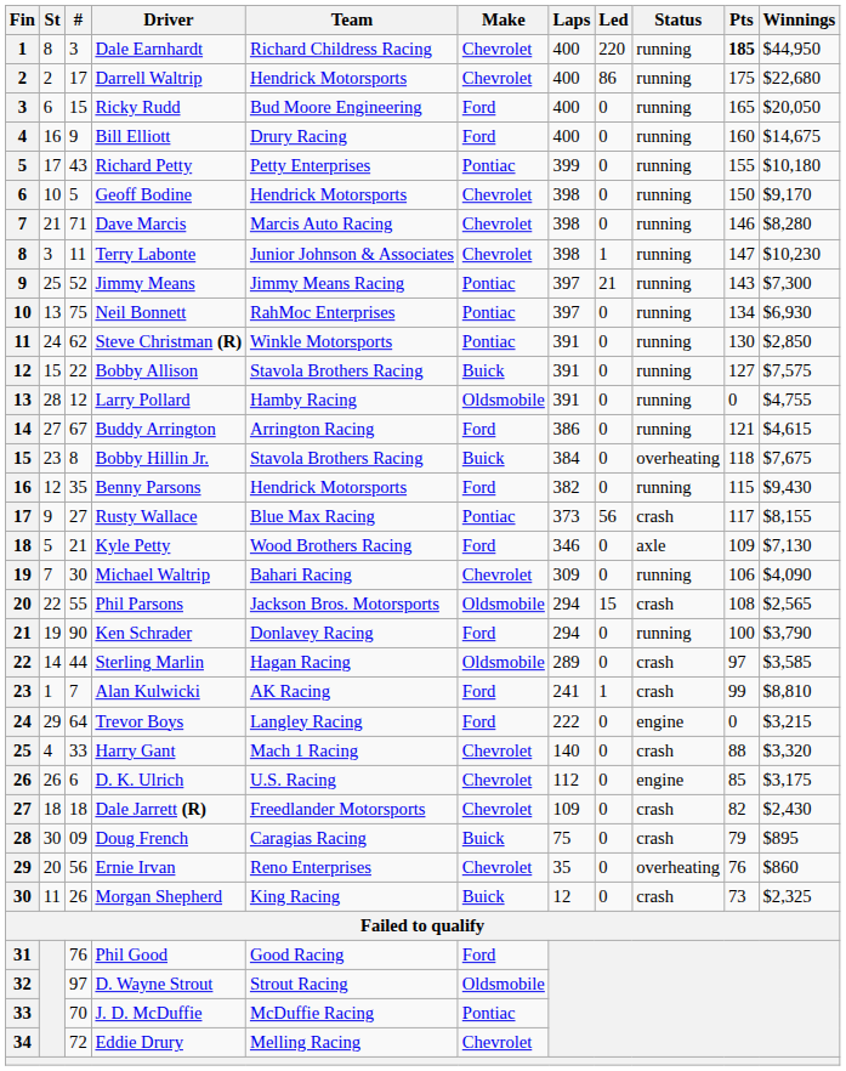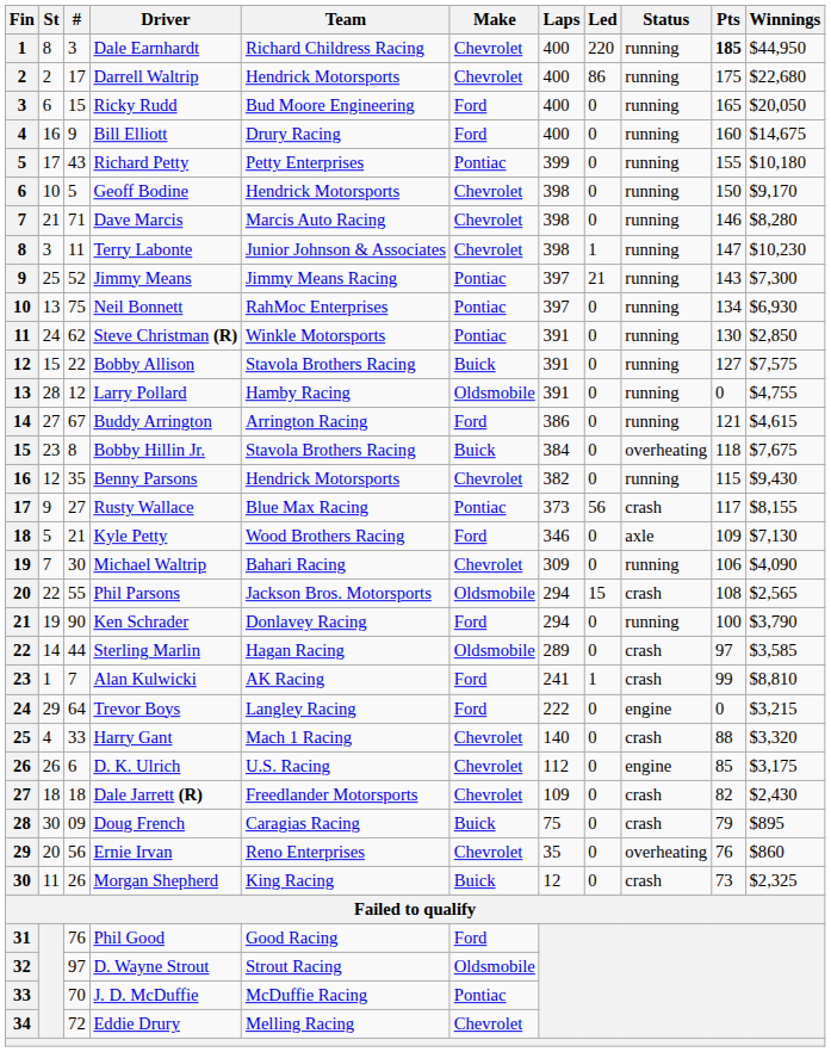 <table class="wikitable" style="font-size:95%">
 <tr>
 <th>Fin</th>
 <th>St</th>
 <th>#</th>
 <th>Driver</th>
 <th>Team</th>
 <th>Make</th>
 <th>Laps</th>
 <th>Led</th>
 <th>Status</th>
 <th>Pts</th>
 <th>Winnings</th>
 </tr>
 <tr>
 <th>1</th>
 <td>8</td>
 <td>3</td>
 <td><a href='#'>Dale Earnhardt</a></td>
 <td><a href='#'>Richard Childress Racing</a></td>
 <td><a href='#'>Chevrolet</a></td>
 <td>400</td>
 <td>220</td>
 <td>running</td>
 <td><strong>185</strong></td>
 <td>$44,950</td>
 </tr>
 <tr>
 <th>2</th>
 <td>2</td>
 <td>17</td>
 <td><a href='#'>Darrell Waltrip</a></td>
 <td><a href='#'>Hendrick Motorsports</a></td>
 <td><a href='#'>Chevrolet</a></td>
 <td>400</td>
 <td>86</td>
 <td>running</td>
 <td>175</td>
 <td>$22,680</td>
 </tr>
 <tr>
 <th>3</th>
 <td>6</td>
 <td>15</td>
 <td><a href='#'>Ricky Rudd</a></td>
 <td><a href='#'>Bud Moore Engineering</a></td>
 <td><a href='#'>Ford</a></td>
 <td>400</td>
 <td>0</td>
 <td>running</td>
 <td>165</td>
 <td>$20,050</td>
 </tr>
 <tr>
 <th>4</th>
 <td>16</td>
 <td>9</td>
 <td><a href='#'>Bill Elliott</a></td>
 <td><a href='#'>Drury Racing</a></td>
 <td><a href='#'>Ford</a></td>
 <td>400</td>
 <td>0</td>
 <td>running</td>
 <td>160</td>
 <td>$14,675</td>
 </tr>
 <tr>
 <th>5</th>
 <td>17</td>
 <td>43</td>
 <td><a href='#'>Richard Petty</a></td>
 <td><a href='#'>Petty Enterprises</a></td>
 <td><a href='#'>Pontiac</a></td>
 <td>399</td>
 <td>0</td>
 <td>running</td>
 <td>155</td>
 <td>$10,180</td>
 </tr>
 <tr>
 <th>6</th>
 <td>10</td>
 <td>5</td>
 <td><a href='#'>Geoff Bodine</a></td>
 <td><a href='#'>Hendrick Motorsports</a></td>
 <td><a href='#'>Chevrolet</a></td>
 <td>398</td>
 <td>0</td>
 <td>running</td>
 <td>150</td>
 <td>$9,170</td>
 </tr>
 <tr>
 <th>7</th>
 <td>21</td>
 <td>71</td>
 <td><a href='#'>Dave Marcis</a></td>
 <td><a href='#'>Marcis Auto Racing</a></td>
 <td><a href='#'>Chevrolet</a></td>
 <td>398</td>
 <td>0</td>
 <td>running</td>
 <td>146</td>
 <td>$8,280</td>
 </tr>
 <tr>
 <th>8</th>
 <td>3</td>
 <td>11</td>
 <td><a href='#'>Terry Labonte</a></td>
 <td><a href='#'>Junior Johnson & Associates</a></td>
 <td><a href='#'>Chevrolet</a></td>
 <td>398</td>
 <td>1</td>
 <td>running</td>
 <td>147</td>
 <td>$10,230</td>
 </tr>
 <tr>
 <th>9</th>
 <td>25</td>
 <td>52</td>
 <td><a href='#'>Jimmy Means</a></td>
 <td><a href='#'>Jimmy Means Racing</a></td>
 <td><a href='#'>Pontiac</a></td>
 <td>397</td>
 <td>21</td>
 <td>running</td>
 <td>143</td>
 <td>$7,300</td>
 </tr>
 <tr>
 <th>10</th>
 <td>13</td>
 <td>75</td>
 <td><a href='#'>Neil Bonnett</a></td>
 <td><a href='#'>RahMoc Enterprises</a></td>
 <td><a href='#'>Pontiac</a></td>
 <td>397</td>
 <td>0</td>
 <td>running</td>
 <td>134</td>
 <td>$6,930</td>
 </tr>
 <tr>
 <th>11</th>
 <td>24</td>
 <td>62</td>
 <td><a href='#'>Steve Christman</a> <strong>(R)</strong></td>
 <td><a href='#'>Winkle Motorsports</a></td>
 <td><a href='#'>Pontiac</a></td>
 <td>391</td>
 <td>0</td>
 <td>running</td>
 <td>130</td>
 <td>$2,850</td>
 </tr>
 <tr>
 <th>12</th>
 <td>15</td>
 <td>22</td>
 <td><a href='#'>Bobby Allison</a></td>
 <td><a href='#'>Stavola Brothers Racing</a></td>
 <td><a href='#'>Buick</a></td>
 <td>391</td>
 <td>0</td>
 <td>running</td>
 <td>127</td>
 <td>$7,575</td>
 </tr>
 <tr>
 <th>13</th>
 <td>28</td>
 <td>12</td>
 <td><a href='#'>Larry Pollard</a></td>
 <td><a href='#'>Hamby Racing</a></td>
 <td><a href='#'>Oldsmobile</a></td>
 <td>391</td>
 <td>0</td>
 <td>running</td>
 <td>0</td>
 <td>$4,755</td>
 </tr>
 <tr>
 <th>14</th>
 <td>27</td>
 <td>67</td>
 <td><a href='#'>Buddy Arrington</a></td>
 <td><a href='#'>Arrington Racing</a></td>
 <td><a href='#'>Ford</a></td>
 <td>386</td>
 <td>0</td>
 <td>running</td>
 <td>121</td>
 <td>$4,615</td>
 </tr>
 <tr>
 <th>15</th>
 <td>23</td>
 <td>8</td>
 <td><a href='#'>Bobby Hillin Jr.</a></td>
 <td><a href='#'>Stavola Brothers Racing</a></td>
 <td><a href='#'>Buick</a></td>
 <td>384</td>
 <td>0</td>
 <td>overheating</td>
 <td>118</td>
 <td>$7,675</td>
 </tr>
 <tr>
 <th>16</th>
 <td>12</td>
 <td>35</td>
 <td><a href='#'>Benny Parsons</a></td>
 <td><a href='#'>Hendrick Motorsports</a></td>
-<td><a href='#'>Ford</a></td>
+<td><a href='#'>Chevrolet</a></td>
 <td>382</td>
 <td>0</td>
 <td>running</td>
 <td>115</td>
 <td>$9,430</td>
 </tr>
 <tr>
 <th>17</th>
 <td>9</td>
 <td>27</td>
 <td><a href='#'>Rusty Wallace</a></td>
 <td><a href='#'>Blue Max Racing</a></td>
 <td><a href='#'>Pontiac</a></td>
 <td>373</td>
 <td>56</td>
 <td>crash</td>
 <td>117</td>
 <td>$8,155</td>
 </tr>
 <tr>
 <th>18</th>
 <td>5</td>
 <td>21</td>
 <td><a href='#'>Kyle Petty</a></td>
 <td><a href='#'>Wood Brothers Racing</a></td>
 <td><a href='#'>Ford</a></td>
 <td>346</td>
 <td>0</td>
 <td>axle</td>
 <td>109</td>
 <td>$7,130</td>
 </tr>
 <tr>
 <th>19</th>
 <td>7</td>
 <td>30</td>
 <td><a href='#'>Michael Waltrip</a></td>
 <td><a href='#'>Bahari Racing</a></td>
 <td><a href='#'>Chevrolet</a></td>
 <td>309</td>
 <td>0</td>
 <td>running</td>
 <td>106</td>
 <td>$4,090</td>
 </tr>
 <tr>
 <th>20</th>
 <td>22</td>
 <td>55</td>
 <td><a href='#'>Phil Parsons</a></td>
 <td><a href='#'>Jackson Bros. Motorsports</a></td>
 <td><a href='#'>Oldsmobile</a></td>
 <td>294</td>
 <td>15</td>
 <td>crash</td>
 <td>108</td>
 <td>$2,565</td>
 </tr>
 <tr>
 <th>21</th>
 <td>19</td>
 <td>90</td>
 <td><a href='#'>Ken Schrader</a></td>
 <td><a href='#'>Donlavey Racing</a></td>
 <td><a href='#'>Ford</a></td>
 <td>294</td>
 <td>0</td>
 <td>running</td>
 <td>100</td>
 <td>$3,790</td>
 </tr>
 <tr>
 <th>22</th>
 <td>14</td>
 <td>44</td>
 <td><a href='#'>Sterling Marlin</a></td>
 <td><a href='#'>Hagan Racing</a></td>
 <td><a href='#'>Oldsmobile</a></td>
 <td>289</td>
 <td>0</td>
 <td>crash</td>
 <td>97</td>
 <td>$3,585</td>
 </tr>
 <tr>
 <th>23</th>
 <td>1</td>
 <td>7</td>
 <td><a href='#'>Alan Kulwicki</a></td>
 <td><a href='#'>AK Racing</a></td>
 <td><a href='#'>Ford</a></td>
 <td>241</td>
 <td>1</td>
 <td>crash</td>
 <td>99</td>
 <td>$8,810</td>
 </tr>
 <tr>
 <th>24</th>
 <td>29</td>
 <td>64</td>
 <td><a href='#'>Trevor Boys</a></td>
 <td><a href='#'>Langley Racing</a></td>
 <td><a href='#'>Ford</a></td>
 <td>222</td>
 <td>0</td>
 <td>engine</td>
 <td>0</td>
 <td>$3,215</td>
 </tr>
 <tr>
 <th>25</th>
 <td>4</td>
 <td>33</td>
 <td><a href='#'>Harry Gant</a></td>
 <td><a href='#'>Mach 1 Racing</a></td>
 <td><a href='#'>Chevrolet</a></td>
 <td>140</td>
 <td>0</td>
 <td>crash</td>
 <td>88</td>
 <td>$3,320</td>
 </tr>
 <tr>
 <th>26</th>
 <td>26</td>
 <td>6</td>
 <td><a href='#'>D. K. Ulrich</a></td>
 <td><a href='#'>U.S. Racing</a></td>
 <td><a href='#'>Chevrolet</a></td>
 <td>112</td>
 <td>0</td>
 <td>engine</td>
 <td>85</td>
 <td>$3,175</td>
 </tr>
 <tr>
 <th>27</th>
 <td>18</td>
 <td>18</td>
 <td><a href='#'>Dale Jarrett</a> <strong>(R)</strong></td>
 <td><a href='#'>Freedlander Motorsports</a></td>
 <td><a href='#'>Chevrolet</a></td>
 <td>109</td>
 <td>0</td>
 <td>crash</td>
 <td>82</td>
 <td>$2,430</td>
 </tr>
 <tr>
 <th>28</th>
 <td>30</td>
 <td>09</td>
 <td><a href='#'>Doug French</a></td>
 <td><a href='#'>Caragias Racing</a></td>
 <td><a href='#'>Buick</a></td>
 <td>75</td>
 <td>0</td>
 <td>crash</td>
 <td>79</td>
 <td>$895</td>
 </tr>
 <tr>
 <th>29</th>
 <td>20</td>
 <td>56</td>
 <td><a href='#'>Ernie Irvan</a></td>
 <td><a href='#'>Reno Enterprises</a></td>
 <td><a href='#'>Chevrolet</a></td>
 <td>35</td>
 <td>0</td>
 <td>overheating</td>
 <td>76</td>
 <td>$860</td>
 </tr>
 <tr>
 <th>30</th>
 <td>11</td>
 <td>26</td>
 <td><a href='#'>Morgan Shepherd</a></td>
 <td><a href='#'>King Racing</a></td>
 <td><a href='#'>Buick</a></td>
 <td>12</td>
 <td>0</td>
 <td>crash</td>
 <td>73</td>
 <td>$2,325</td>
 </tr>
 <tr>
 <th colspan="11">Failed to qualify</th>
 </tr>
 <tr>
 <th>31</th>
 <th rowspan="4"></th>
 <td>76</td>
 <td><a href='#'>Phil Good</a></td>
 <td><a href='#'>Good Racing</a></td>
 <td><a href='#'>Ford</a></td>
 <th colspan="5" rowspan="4"></th>
 </tr>
 <tr>
 <th>32</th>
 <td>97</td>
 <td><a href='#'>D. Wayne Strout</a></td>
 <td><a href='#'>Strout Racing</a></td>
 <td><a href='#'>Oldsmobile</a></td>
 </tr>
 <tr>
 <th>33</th>
 <td>70</td>
 <td><a href='#'>J. D. McDuffie</a></td>
 <td><a href='#'>McDuffie Racing</a></td>
 <td><a href='#'>Pontiac</a></td>
 </tr>
 <tr>
 <th>34</th>
 <td>72</td>
 <td><a href='#'>Eddie Drury</a></td>
 <td><a href='#'>Melling Racing</a></td>
 <td><a href='#'>Chevrolet</a></td>
 </tr>
 <tr>
 <th colspan="11"></th>
 </tr>
 </table>
